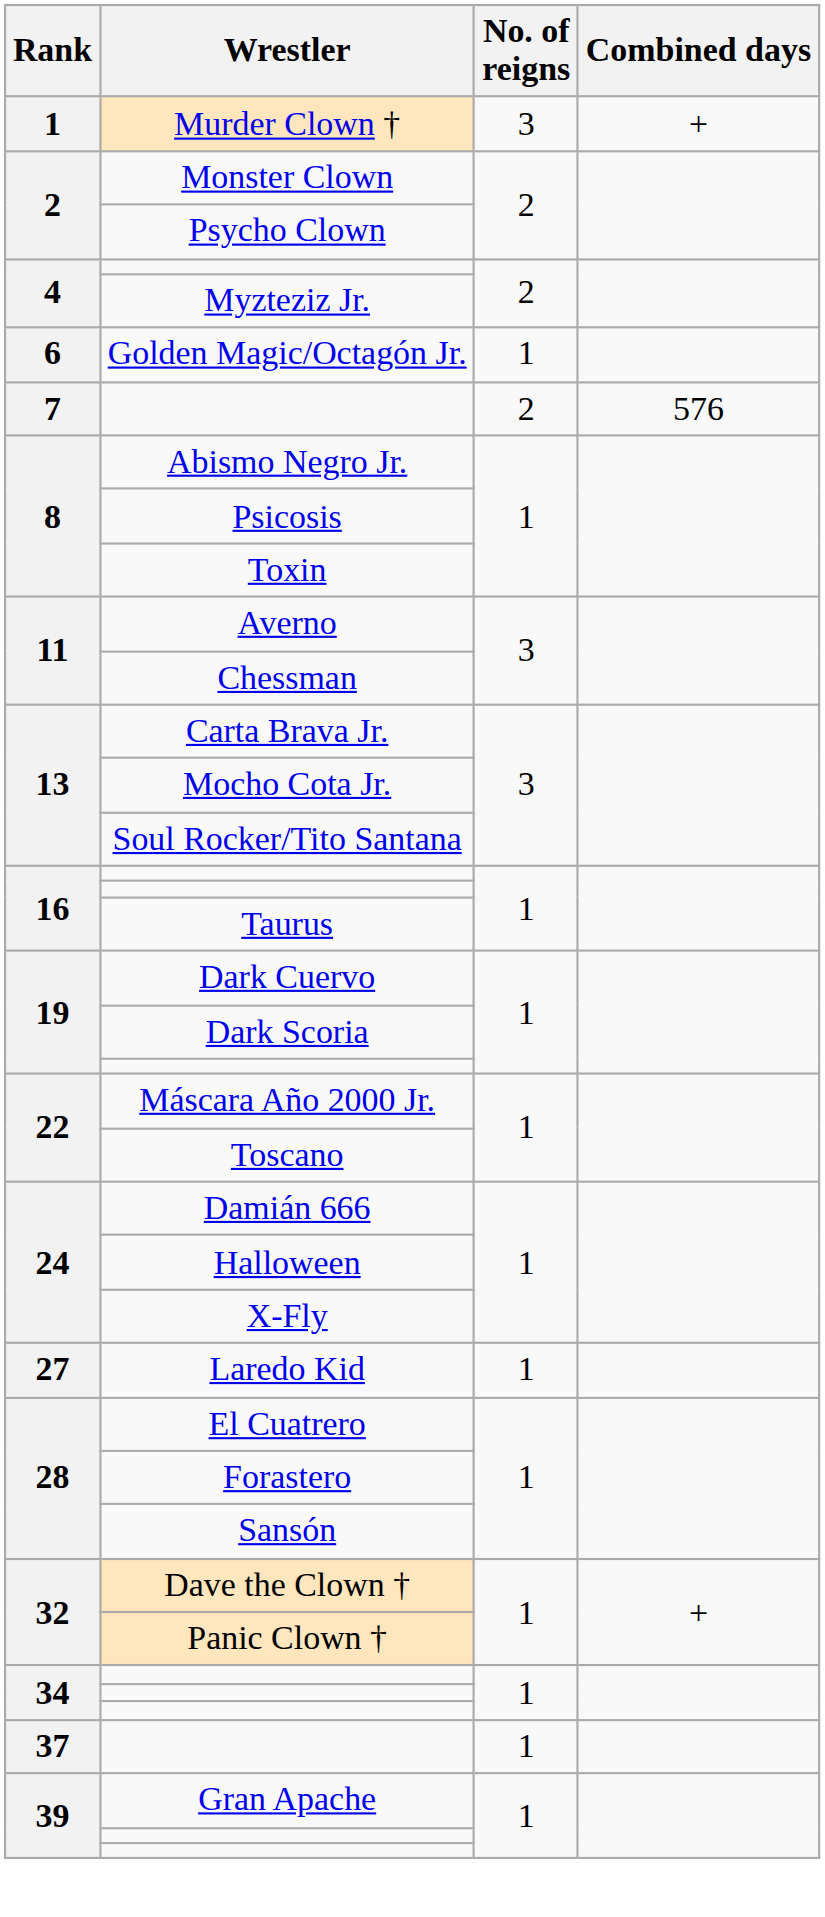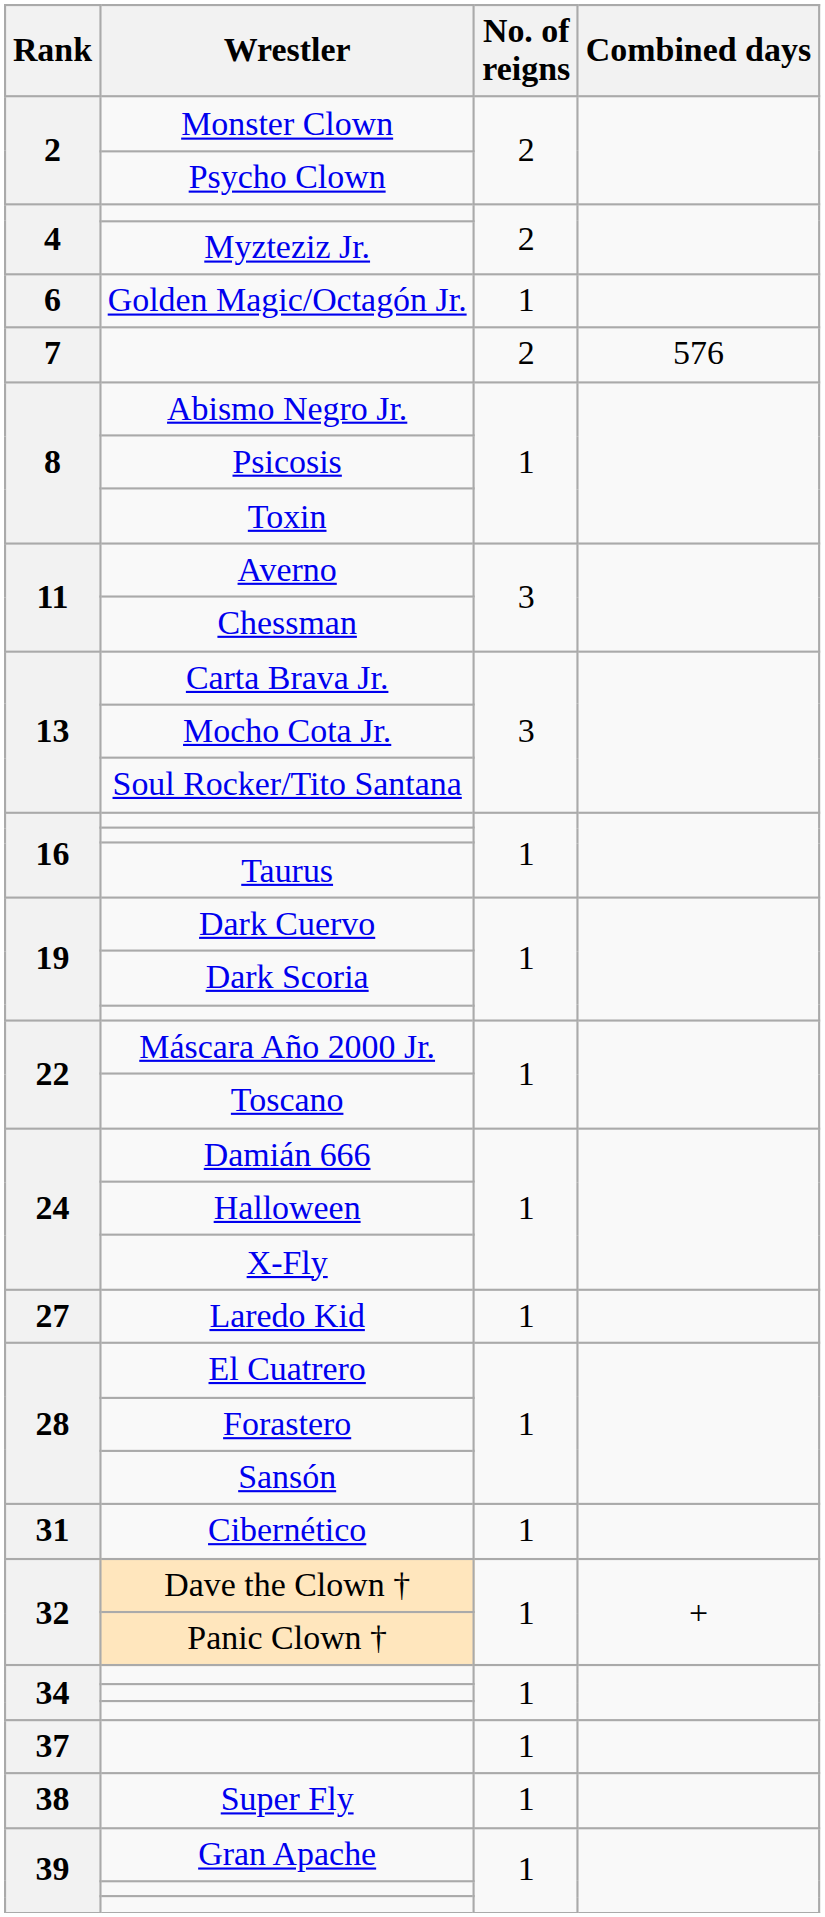 <table class="wikitable sortable" style="text-align: center">
 <tr>
 <th>Rank</th>
 <th>Wrestler</th>
 <th>No. of<br>reigns</th>
 <th>Combined days</th>
-</tr>
-<tr>
-<th>1</th>
-<td style="background-color:#FFE6BD"><a href='#'>Murder Clown</a> †</td>
-<td>3</td>
-<td>+</td>
 </tr>
 <tr>
 <th rowspan=2>2</th>
 <td><a href='#'>Monster Clown</a></td>
 <td rowspan=2>2</td>
 <td rowspan=2></td>
 </tr>
 <tr>
 <td><a href='#'>Psycho Clown</a></td>
 </tr>
 <tr>
 <th rowspan=2>4</th>
 <td></td>
 <td rowspan=2>2</td>
 <td rowspan=2></td>
 </tr>
 <tr>
 <td><a href='#'>Myzteziz Jr.</a></td>
 </tr>
 <tr>
 <th>6</th>
 <td><a href='#'>Golden Magic/Octagón Jr.</a></td>
 <td>1</td>
 <td></td>
 </tr>
 <tr>
 <th>7</th>
 <td></td>
 <td>2</td>
 <td>576</td>
 </tr>
 <tr>
 <th rowspan=3>8</th>
 <td><a href='#'>Abismo Negro Jr.</a></td>
 <td rowspan=3>1</td>
 <td rowspan=3></td>
 </tr>
 <tr>
 <td><a href='#'>Psicosis</a></td>
 </tr>
 <tr>
 <td><a href='#'>Toxin</a></td>
 </tr>
 <tr>
 <th rowspan=2>11</th>
 <td><a href='#'>Averno</a></td>
 <td rowspan=2>3</td>
 <td rowspan=2></td>
 </tr>
 <tr>
 <td><a href='#'>Chessman</a></td>
 </tr>
 <tr>
 <th rowspan=3>13</th>
 <td><a href='#'>Carta Brava Jr.</a></td>
 <td rowspan=3>3</td>
 <td rowspan=3></td>
 </tr>
 <tr>
 <td><a href='#'>Mocho Cota Jr.</a></td>
 </tr>
 <tr>
 <td><a href='#'>Soul Rocker/Tito Santana</a></td>
 </tr>
 <tr>
 <th rowspan=3>16</th>
 <td></td>
 <td rowspan=3>1</td>
 <td rowspan=3></td>
 </tr>
 <tr>
 <td></td>
 </tr>
 <tr>
 <td><a href='#'>Taurus</a></td>
 </tr>
 <tr>
 <th rowspan=3>19</th>
 <td><a href='#'>Dark Cuervo</a></td>
 <td rowspan=3>1</td>
 <td rowspan=3></td>
 </tr>
 <tr>
 <td><a href='#'>Dark Scoria</a></td>
 </tr>
 <tr>
 <td></td>
 </tr>
 <tr>
 <th rowspan=2>22</th>
 <td><a href='#'>Máscara Año 2000 Jr.</a></td>
 <td rowspan=2>1</td>
 <td rowspan=2></td>
 </tr>
 <tr>
 <td><a href='#'>Toscano</a></td>
 </tr>
 <tr>
 <th rowspan=3>24</th>
 <td><a href='#'>Damián 666</a></td>
 <td rowspan=3>1</td>
 <td rowspan=3></td>
 </tr>
 <tr>
 <td><a href='#'>Halloween</a></td>
 </tr>
 <tr>
 <td><a href='#'>X-Fly</a></td>
 </tr>
 <tr>
 <th>27</th>
 <td><a href='#'>Laredo Kid</a></td>
 <td>1</td>
 <td></td>
 </tr>
 <tr>
 <th rowspan=3>28</th>
 <td><a href='#'>El Cuatrero</a></td>
 <td rowspan=3>1</td>
 <td rowspan=3></td>
 </tr>
 <tr>
 <td><a href='#'>Forastero</a></td>
 </tr>
 <tr>
 <td><a href='#'>Sansón</a></td>
 </tr>
 <tr>
+<th>31</th>
+<td><a href='#'>Cibernético</a></td>
+<td>1</td>
+<td></td>
+</tr>
+<tr>
 <th rowspan=2>32</th>
 <td style="background-color:#FFE6BD">Dave the Clown †</td>
 <td rowspan=2>1</td>
 <td rowspan=2>+</td>
 </tr>
 <tr>
 <td style="background-color:#FFE6BD">Panic Clown †</td>
 </tr>
 <tr>
 <th rowspan=3>34</th>
 <td></td>
 <td rowspan=3>1</td>
 <td rowspan=3></td>
 </tr>
 <tr>
 <td></td>
 </tr>
 <tr>
 <td></td>
 </tr>
 <tr>
 <th>37</th>
 <td></td>
 <td>1</td>
 <td></td>
 </tr>
 <tr>
+<th>38</th>
+<td><a href='#'>Super Fly</a></td>
+<td>1</td>
+<td></td>
+</tr>
+<tr>
 <th rowspan=3>39</th>
 <td><a href='#'>Gran Apache</a></td>
 <td rowspan=3>1</td>
 <td rowspan=3></td>
 </tr>
 <tr>
 <td></td>
 </tr>
 <tr>
 <td></td>
 </tr>
 </table>
